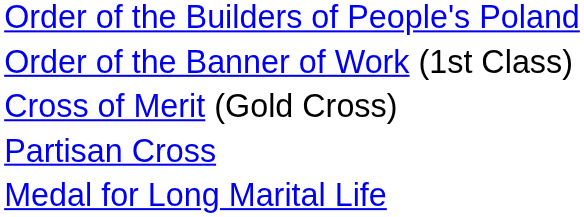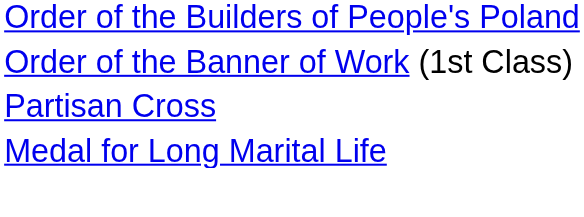 <table>
 <tr>
 <td></td>
 <td><a href='#'>Order of the Builders of People's Poland</a></td>
 </tr>
 <tr>
 <td></td>
 <td><a href='#'>Order of the Banner of Work</a> (1st Class)</td>
-</tr>
-<tr>
-<td></td>
-<td><a href='#'>Cross of Merit</a> (Gold Cross)</td>
 </tr>
 <tr>
 <td></td>
 <td><a href='#'>Partisan Cross</a></td>
 </tr>
 <tr>
 <td></td>
 <td><a href='#'>Medal for Long Marital Life</a></td>
 </tr>
 <tr>
 </tr>
 </table>
